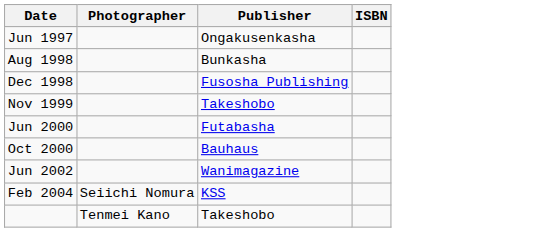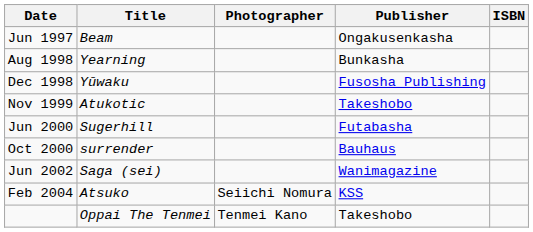 <table class="wikitable">
 <tr>
 <th>Date</th>
+<th>Title</th>
 <th>Photographer</th>
 <th>Publisher</th>
 <th>ISBN</th>
 </tr>
 <tr>
 <td>Jun 1997</td>
+<td><em>Beam</em></td>
 <td></td>
 <td>Ongakusenkasha</td>
 <td></td>
 </tr>
 <tr>
 <td>Aug 1998</td>
+<td><em>Yearning</em></td>
 <td></td>
 <td>Bunkasha</td>
 <td></td>
 </tr>
 <tr>
 <td>Dec 1998</td>
+<td><em>Yūwaku</em></td>
 <td></td>
 <td><a href='#'>Fusosha Publishing</a></td>
 <td></td>
 </tr>
 <tr>
 <td>Nov 1999</td>
+<td><em>Atukotic</em></td>
 <td></td>
 <td><a href='#'>Takeshobo</a></td>
 <td></td>
 </tr>
 <tr>
 <td>Jun 2000</td>
+<td><em>Sugerhill</em></td>
 <td></td>
 <td><a href='#'>Futabasha</a></td>
 <td></td>
 </tr>
 <tr>
 <td>Oct 2000</td>
+<td><em>surrender</em></td>
 <td></td>
 <td><a href='#'>Bauhaus</a></td>
 <td></td>
 </tr>
 <tr>
 <td>Jun 2002</td>
+<td><em>Saga (sei)</em></td>
 <td></td>
 <td><a href='#'>Wanimagazine</a></td>
 <td></td>
 </tr>
 <tr>
 <td>Feb 2004</td>
+<td><em>Atsuko</em></td>
 <td>Seiichi Nomura</td>
 <td><a href='#'>KSS</a></td>
 <td></td>
 </tr>
 <tr>
 <td></td>
+<td><em>Oppai The Tenmei</em></td>
 <td>Tenmei Kano</td>
 <td>Takeshobo</td>
 <td></td>
 </tr>
 </table>
